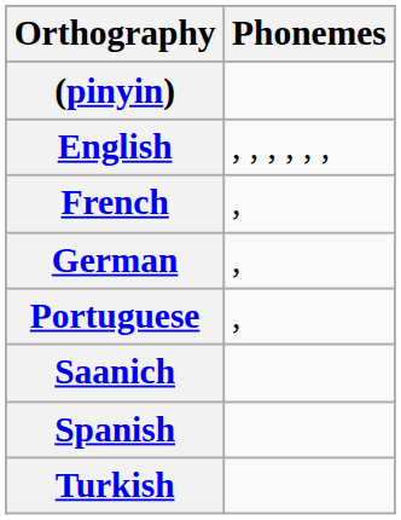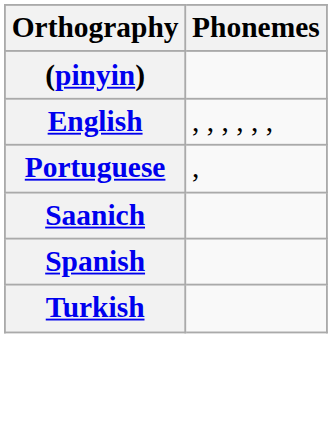 <table class="wikitable mw-collapsible">
 <tr>
 <th width="5em" scope="col">Orthography</th>
 <th scope="col">Phonemes</th>
 </tr>
 <tr>
 <th scope="row"> (<a href='#'>pinyin</a>)</th>
 <td></td>
 </tr>
 <tr>
 <th scope="row"><a href='#'>English</a></th>
 <td>, , , , , , </td>
-</tr>
-<tr>
-<th scope="row"><a href='#'>French</a></th>
-<td>, </td>
-</tr>
-<tr>
-<th scope="row"><a href='#'>German</a></th>
-<td>, </td>
 </tr>
 <tr>
 <th scope="row"><a href='#'>Portuguese</a></th>
 <td>, </td>
 </tr>
 <tr>
 <th scope="row"><a href='#'>Saanich</a></th>
 <td></td>
 </tr>
 <tr>
 <th scope="row"><a href='#'>Spanish</a></th>
 <td></td>
 </tr>
 <tr>
 <th scope="row"><a href='#'>Turkish</a></th>
 <td></td>
 </tr>
 </table>
